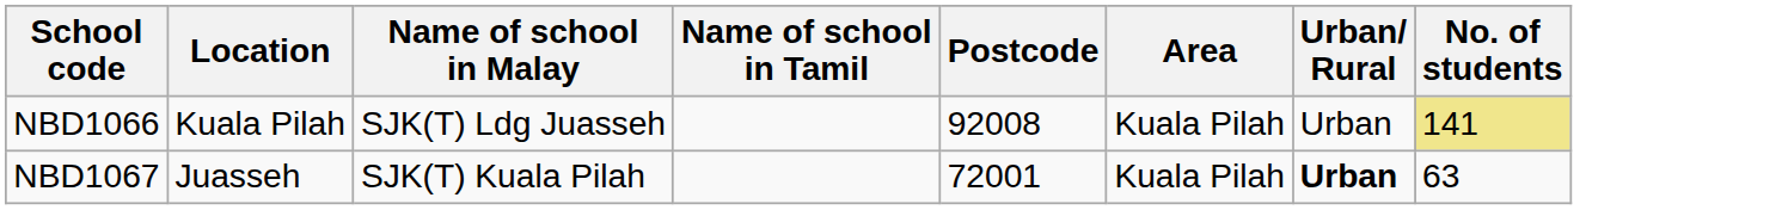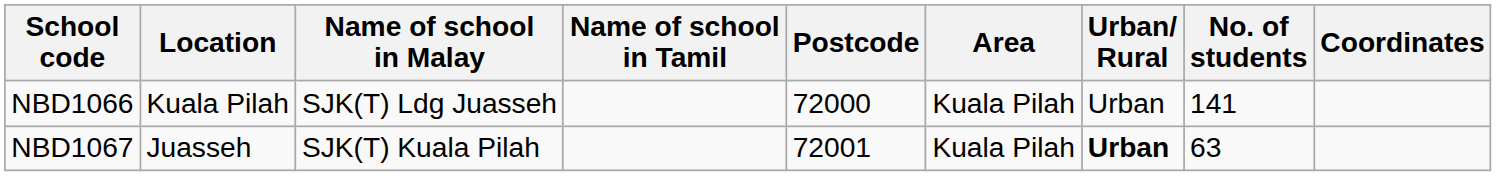 <table class="wikitable sortable">
 <tr>
 <th>School<br>code</th>
 <th>Location</th>
 <th>Name of school<br>in Malay</th>
 <th>Name of school<br>in Tamil</th>
 <th>Postcode</th>
 <th>Area</th>
 <th>Urban/<br>Rural</th>
 <th>No. of<br>students</th>
+<th>Coordinates</th>
 </tr>
 <tr>
 <td>NBD1066</td>
 <td>Kuala Pilah</td>
 <td>SJK(T) Ldg Juasseh</td>
 <td></td>
-<td>92008</td>
+<td>72000</td>
 <td>Kuala Pilah</td>
 <td>Urban</td>
-<td style="background: khaki;">141</td>
+<td>141</td>
+<td></td>
 </tr>
 <tr>
 <td>NBD1067</td>
 <td>Juasseh</td>
 <td>SJK(T) Kuala Pilah</td>
 <td></td>
 <td>72001</td>
 <td>Kuala Pilah</td>
 <td><strong>Urban</strong></td>
 <td>63</td>
+<td></td>
 </tr>
 </table>
